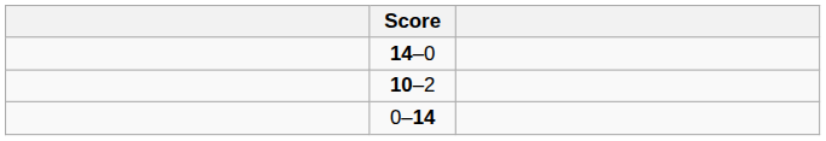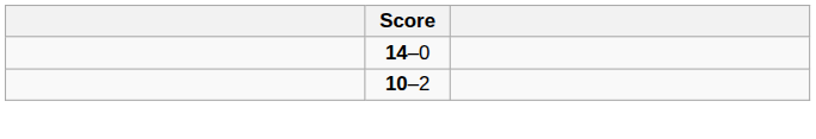 <table class="wikitable" style="text-align: center;">
 <tr>
 <th width=280></th>
 <th width=60>Score</th>
 <th width=280></th>
 </tr>
 <tr>
 <td align=left></td>
 <td><strong>14</strong>–0</td>
 <td align=left></td>
 </tr>
 <tr>
 <td align=left></td>
 <td><strong>10</strong>–2</td>
 <td align=left></td>
 </tr>
-<tr>
-<td align=left></td>
-<td>0–<strong>14</strong></td>
-<td align=left><strong></strong></td>
-</tr>
 </table>
